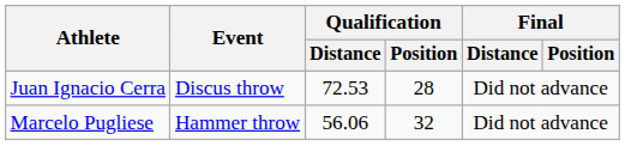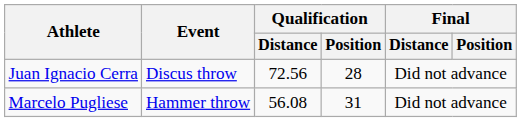 <table class=wikitable style="font-size:90%">
 <tr>
 <th rowspan="2">Athlete</th>
 <th rowspan="2">Event</th>
 <th colspan="2">Qualification</th>
 <th colspan="2">Final</th>
 </tr>
 <tr style="font-size:95%">
 <th>Distance</th>
 <th>Position</th>
 <th>Distance</th>
 <th>Position</th>
 </tr>
 <tr align=center>
 <td align=left><a href='#'>Juan Ignacio Cerra</a></td>
 <td align=left><a href='#'>Discus throw</a></td>
-<td>72.53</td>
+<td>72.56</td>
 <td>28</td>
 <td colspan=2>Did not advance</td>
 </tr>
 <tr align=center>
 <td align=left><a href='#'>Marcelo Pugliese</a></td>
 <td align=left><a href='#'>Hammer throw</a></td>
-<td>56.06</td>
-<td>32</td>
+<td>56.08</td>
+<td>31</td>
 <td colspan=2>Did not advance</td>
 </tr>
 </table>
